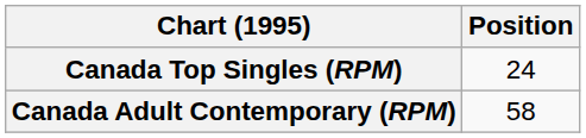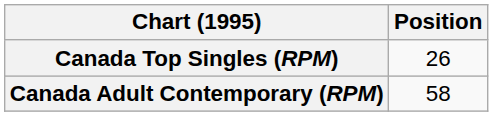 <table class="wikitable plainrowheaders" style="text-align:center">
 <tr>
 <th>Chart (1995)</th>
 <th>Position</th>
 </tr>
 <tr>
 <th scope="row">Canada Top Singles (<em>RPM</em>)</th>
-<td>24</td>
+<td>26</td>
 </tr>
 <tr>
 <th scope="row">Canada Adult Contemporary (<em>RPM</em>)</th>
 <td>58</td>
 </tr>
 </table>
